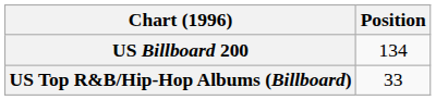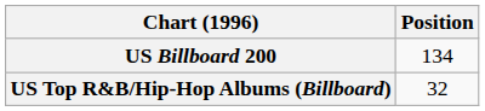 <table class="wikitable sortable plainrowheaders" style="text-align:center">
 <tr>
 <th scope="col">Chart (1996)</th>
 <th scope="col">Position</th>
 </tr>
 <tr>
 <th scope="row">US <em>Billboard</em> 200</th>
 <td>134</td>
 </tr>
 <tr>
 <th scope="row">US Top R&B/Hip-Hop Albums (<em>Billboard</em>)</th>
-<td>33</td>
+<td>32</td>
 </tr>
 </table>
